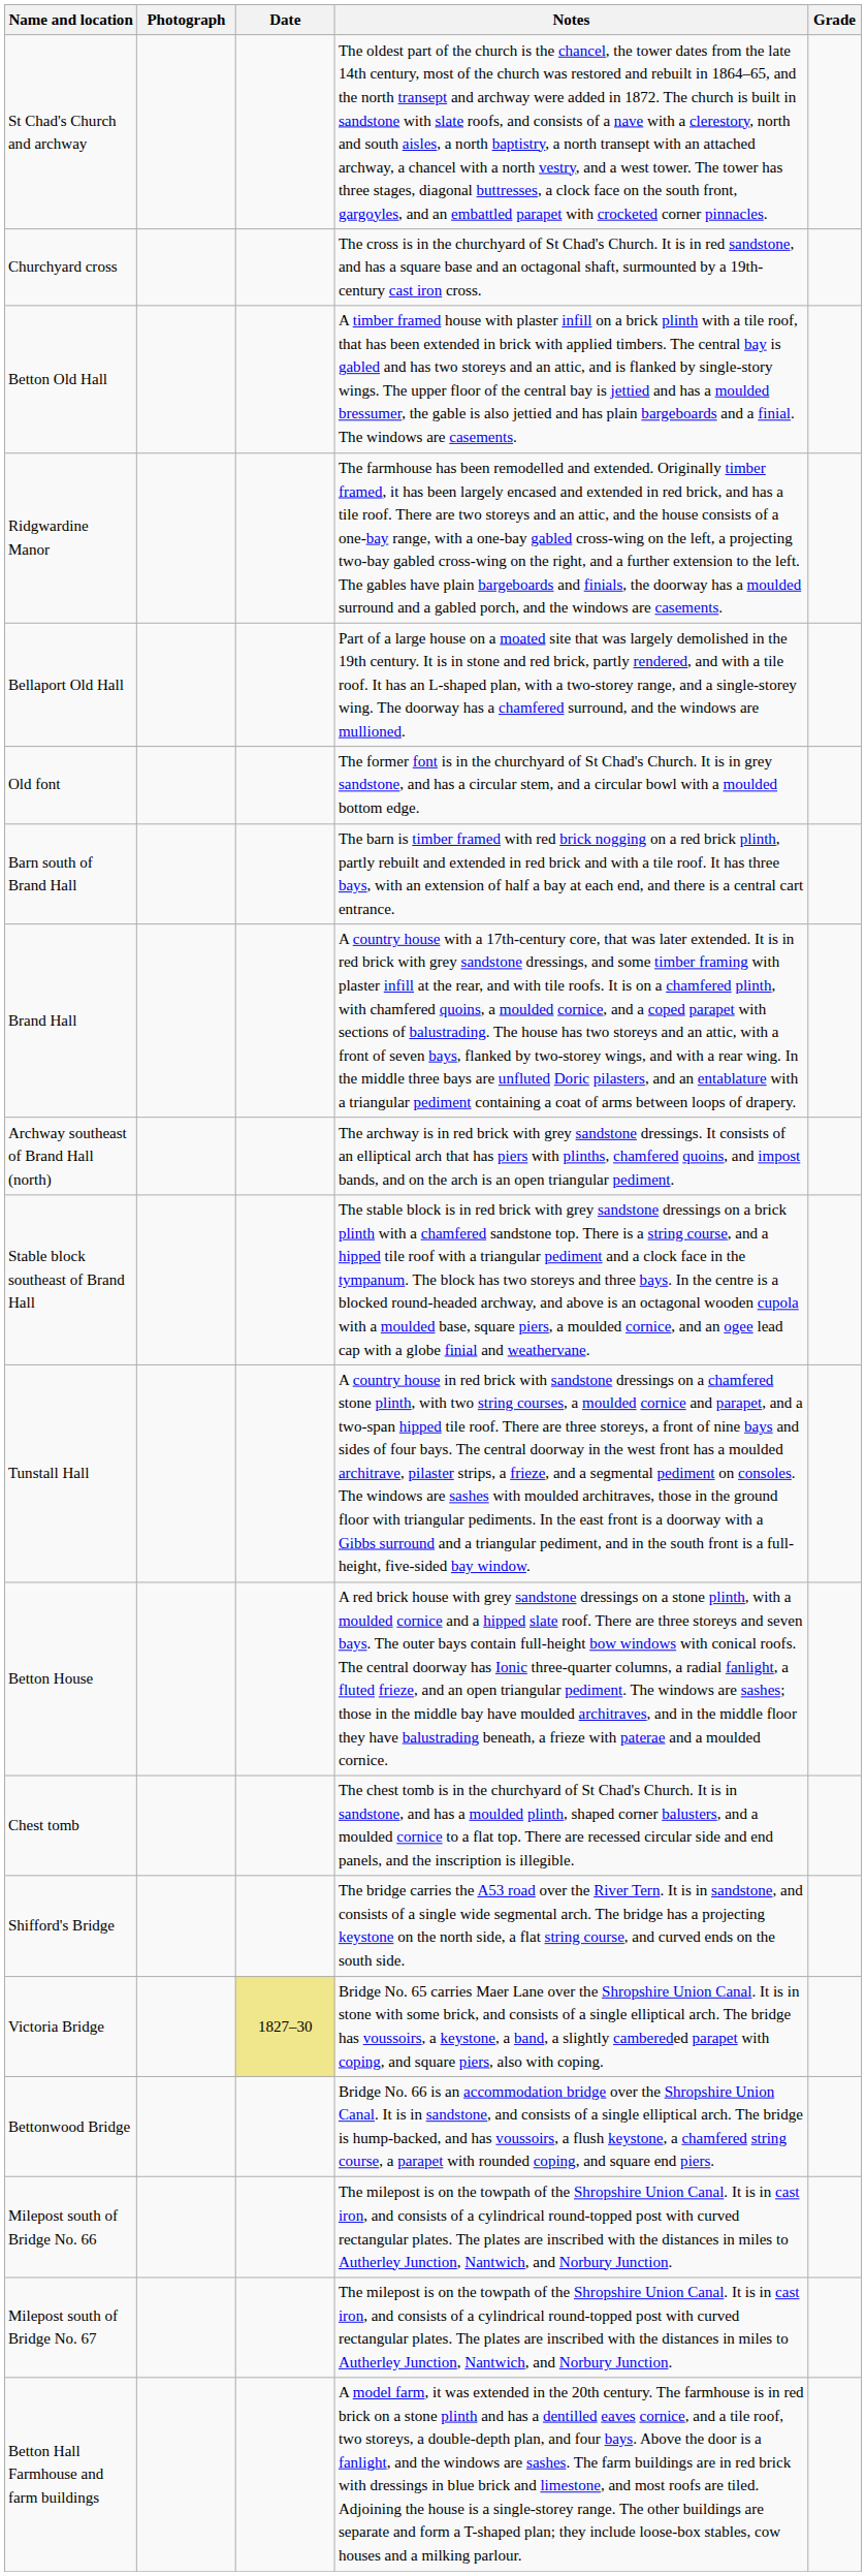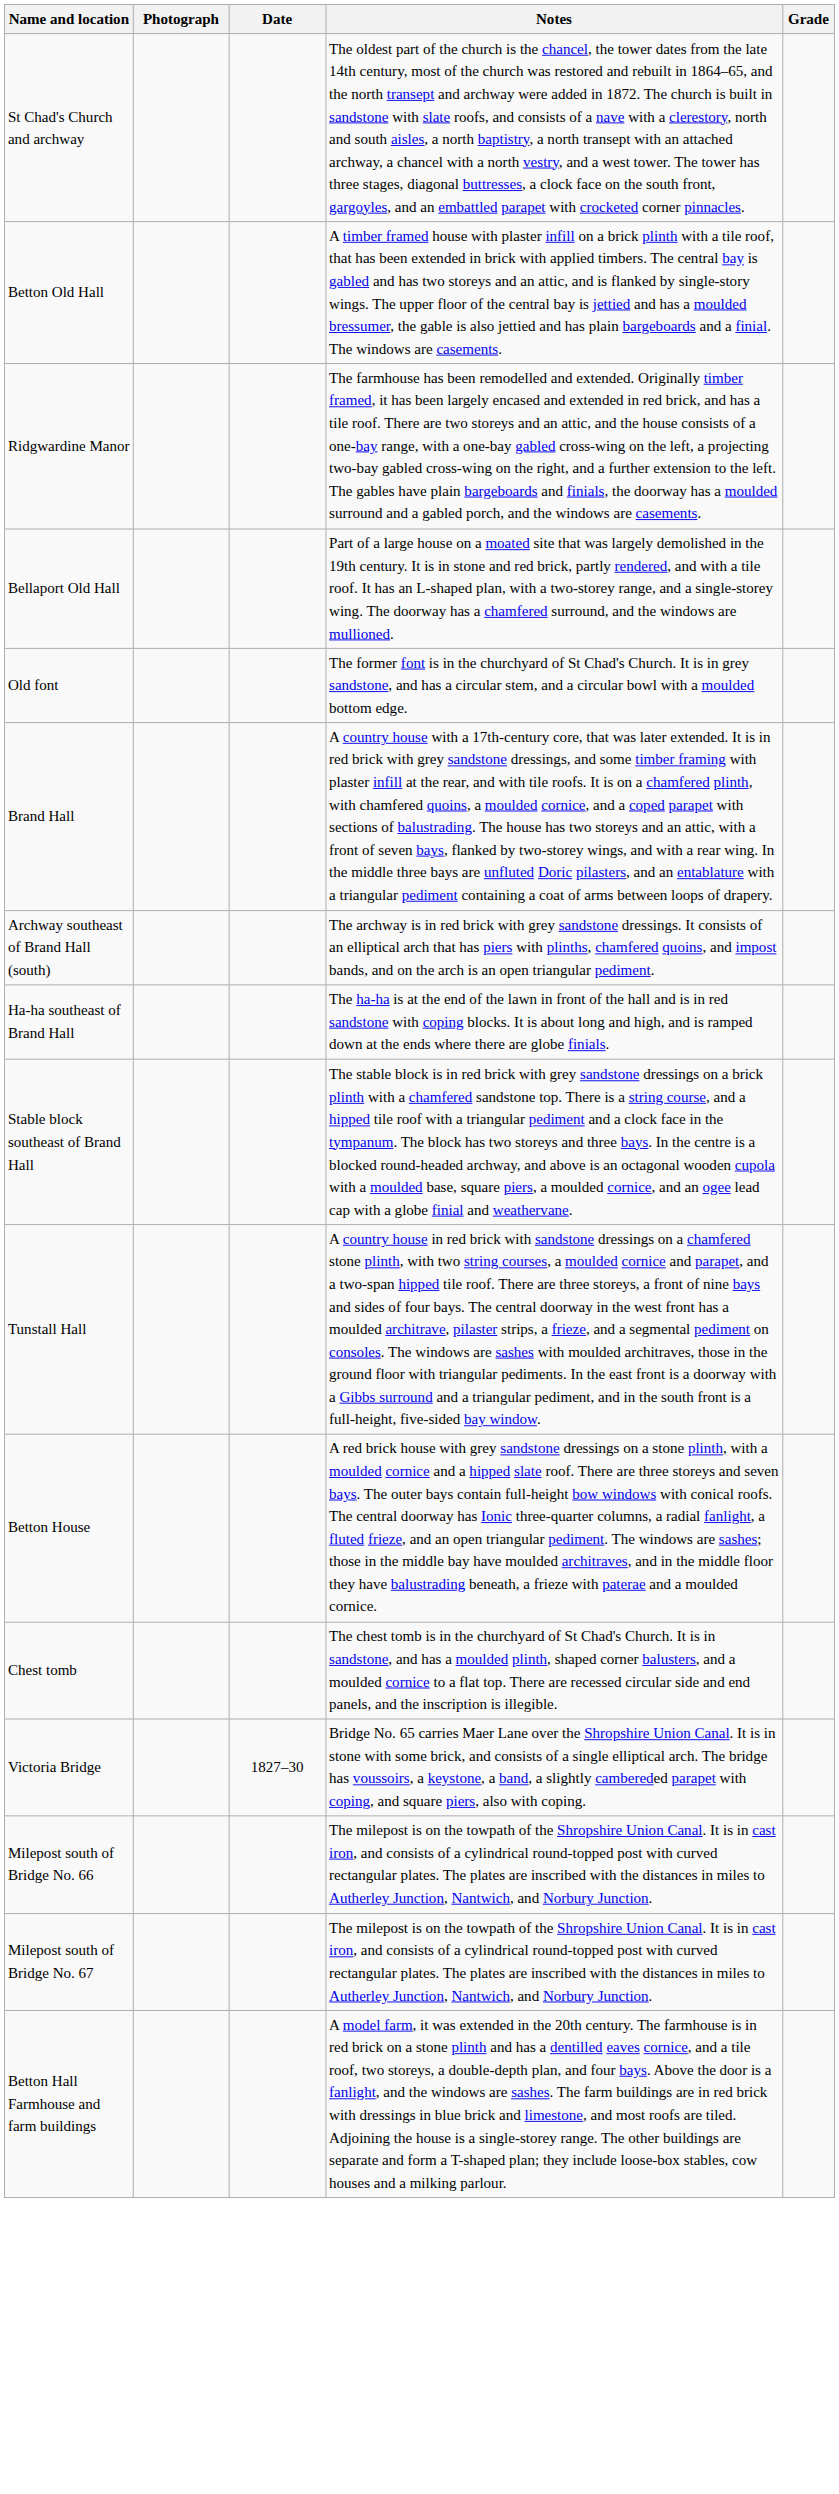 <table class="wikitable sortable plainrowheaders" style="width:100%; border:0; text-align:left; line-height:150%;">
 <tr>
 <th scope="col"  style="width:150px">Name and location</th>
 <th scope="col"  style="width:100px" class="unsortable">Photograph</th>
 <th scope="col"  style="width:120px">Date</th>
 <th scope="col"  style="width:650px" class="unsortable">Notes</th>
 <th scope="col"  style="width:50px">Grade</th>
 </tr>
 <tr>
 <td>St Chad's Church and archway<br><small></small></td>
 <td></td>
 <td align="center"></td>
 <td>The oldest part of the church is the <a href='#'>chancel</a>, the tower dates from the late 14th century, most of the church was restored and rebuilt in 1864–65, and the north <a href='#'>transept</a> and archway were added in 1872.  The church is built in <a href='#'>sandstone</a> with <a href='#'>slate</a> roofs, and consists of a <a href='#'>nave</a> with a <a href='#'>clerestory</a>, north and south <a href='#'>aisles</a>, a north <a href='#'>baptistry</a>, a north transept with an attached archway, a chancel with a north <a href='#'>vestry</a>, and a west tower.  The tower has three stages, diagonal <a href='#'>buttresses</a>, a clock face on the south front, <a href='#'>gargoyles</a>, and an <a href='#'>embattled</a> <a href='#'>parapet</a> with <a href='#'>crocketed</a> corner <a href='#'>pinnacles</a>.</td>
-<td align="center" ></td>
-</tr>
-<tr>
-<td>Churchyard cross<br><small></small></td>
-<td></td>
-<td align="center"></td>
-<td>The cross is in the churchyard of St Chad's Church.  It is in red <a href='#'>sandstone</a>, and has a square base and an octagonal shaft, surmounted by a 19th-century <a href='#'>cast iron</a> cross.</td>
 <td align="center" ></td>
 </tr>
 <tr>
 <td>Betton Old Hall<br><small></small></td>
 <td></td>
 <td align="center"></td>
 <td>A <a href='#'>timber framed</a> house with plaster <a href='#'>infill</a> on a brick <a href='#'>plinth</a> with a tile roof, that has been extended in brick with applied timbers.  The central <a href='#'>bay</a> is <a href='#'>gabled</a> and has two storeys and an attic, and is flanked by single-story wings.  The upper floor of the central bay is <a href='#'>jettied</a> and has a <a href='#'>moulded</a> <a href='#'>bressumer</a>, the gable is also jettied and has plain <a href='#'>bargeboards</a> and a <a href='#'>finial</a>.  The windows are <a href='#'>casements</a>.</td>
 <td align="center" ></td>
 </tr>
 <tr>
 <td>Ridgwardine Manor<br><small></small></td>
 <td></td>
 <td align="center"></td>
 <td>The farmhouse has been remodelled and extended.  Originally <a href='#'>timber framed</a>, it has been largely encased and extended in red brick, and has a tile roof.  There are two storeys and an attic, and the house consists of a one-<a href='#'>bay</a> range, with a one-bay <a href='#'>gabled</a> cross-wing on the left, a projecting two-bay gabled cross-wing on the right, and a further extension to the left.  The gables have plain <a href='#'>bargeboards</a> and <a href='#'>finials</a>, the doorway has a <a href='#'>moulded</a> surround and a gabled porch, and the windows are <a href='#'>casements</a>.</td>
 <td align="center" ></td>
 </tr>
 <tr>
 <td>Bellaport Old Hall<br><small></small></td>
 <td></td>
 <td align="center"></td>
 <td>Part of a large house on a <a href='#'>moated</a> site that was largely demolished in the 19th century.  It is in stone and red brick, partly <a href='#'>rendered</a>, and with a tile roof.  It has an L-shaped plan, with a two-storey range, and a single-storey wing.  The doorway has a <a href='#'>chamfered</a> surround, and the windows are <a href='#'>mullioned</a>.</td>
 <td align="center" ></td>
 </tr>
 <tr>
 <td>Old font<br><small></small></td>
 <td></td>
 <td align="center"></td>
 <td>The former <a href='#'>font</a> is in the churchyard of St Chad's Church.  It is in grey <a href='#'>sandstone</a>, and has a circular stem, and a circular bowl with a <a href='#'>moulded</a> bottom edge.</td>
 <td align="center" ></td>
 </tr>
 <tr>
-<td>Barn south of Brand Hall<br><small></small></td>
-<td></td>
-<td align="center"></td>
-<td>The barn is <a href='#'>timber framed</a> with red <a href='#'>brick nogging</a> on a red brick <a href='#'>plinth</a>, partly rebuilt and extended in red brick and with a tile roof.  It has three <a href='#'>bays</a>, with an extension of half a bay at each end, and there is a central cart entrance.</td>
-<td align="center" ></td>
-</tr>
-<tr>
 <td>Brand Hall<br><small></small></td>
 <td></td>
 <td align="center"></td>
 <td>A <a href='#'>country house</a> with a 17th-century core, that was later extended.  It is in red brick with grey <a href='#'>sandstone</a> dressings, and some <a href='#'>timber framing</a> with plaster <a href='#'>infill</a> at the rear, and with tile roofs.  It is on a <a href='#'>chamfered</a> <a href='#'>plinth</a>, with chamfered <a href='#'>quoins</a>, a <a href='#'>moulded</a> <a href='#'>cornice</a>, and a <a href='#'>coped</a> <a href='#'>parapet</a> with sections of <a href='#'>balustrading</a>.  The house has two storeys and an attic, with a front of seven <a href='#'>bays</a>, flanked by two-storey wings, and with a rear wing.  In the middle three bays are <a href='#'>unfluted</a> <a href='#'>Doric</a> <a href='#'>pilasters</a>, and an <a href='#'>entablature</a> with a triangular <a href='#'>pediment</a> containing a coat of arms between loops of drapery.</td>
 <td align="center" ></td>
 </tr>
 <tr>
-<td>Archway southeast of Brand Hall (north)<br><small></small></td>
+<td>Archway southeast of Brand Hall (south)<br><small></small></td>
 <td></td>
 <td align="center"></td>
 <td>The archway is in red brick with grey <a href='#'>sandstone</a> dressings.  It consists of an elliptical arch that has <a href='#'>piers</a> with <a href='#'>plinths</a>, <a href='#'>chamfered</a> <a href='#'>quoins</a>, and <a href='#'>impost</a> bands, and on the arch is an open triangular <a href='#'>pediment</a>.</td>
+<td align="center" ></td>
+</tr>
+<tr>
+<td>Ha-ha southeast of Brand Hall<br><small></small></td>
+<td></td>
+<td align="center"></td>
+<td>The <a href='#'>ha-ha</a> is at the end of the lawn in front of the hall and is in red <a href='#'>sandstone</a> with <a href='#'>coping</a> blocks.  It is about  long and  high, and is ramped down at the ends where there are globe <a href='#'>finials</a>.</td>
 <td align="center" ></td>
 </tr>
 <tr>
 <td>Stable block southeast of Brand Hall<br><small></small></td>
 <td></td>
 <td align="center"></td>
 <td>The stable block is in red brick with grey <a href='#'>sandstone</a> dressings on a brick <a href='#'>plinth</a> with a <a href='#'>chamfered</a> sandstone top.  There is a <a href='#'>string course</a>, and a <a href='#'>hipped</a> tile roof with a triangular <a href='#'>pediment</a> and a clock face in the <a href='#'>tympanum</a>.  The block has two storeys and three <a href='#'>bays</a>.  In the centre is a blocked round-headed archway, and above is an octagonal wooden <a href='#'>cupola</a> with a <a href='#'>moulded</a> base, square <a href='#'>piers</a>, a moulded <a href='#'>cornice</a>, and an <a href='#'>ogee</a> lead cap with a globe <a href='#'>finial</a> and <a href='#'>weathervane</a>.</td>
 <td align="center" ></td>
 </tr>
 <tr>
 <td>Tunstall Hall<br><small></small></td>
 <td></td>
 <td align="center"></td>
 <td>A <a href='#'>country house</a> in red brick with <a href='#'>sandstone</a> dressings on a <a href='#'>chamfered</a> stone <a href='#'>plinth</a>, with two <a href='#'>string courses</a>, a <a href='#'>moulded</a> <a href='#'>cornice</a> and <a href='#'>parapet</a>, and a two-span <a href='#'>hipped</a> tile roof.  There are three storeys, a front of nine <a href='#'>bays</a> and sides of four bays.  The central doorway in the west front has a moulded <a href='#'>architrave</a>, <a href='#'>pilaster</a> strips, a <a href='#'>frieze</a>, and a segmental <a href='#'>pediment</a> on <a href='#'>consoles</a>.  The windows are <a href='#'>sashes</a> with moulded architraves, those in the ground floor with triangular pediments.  In the east front is a doorway with a <a href='#'>Gibbs surround</a> and a triangular pediment, and in the south front is a full-height, five-sided <a href='#'>bay window</a>.</td>
 <td align="center" ></td>
 </tr>
 <tr>
 <td>Betton House<br><small></small></td>
 <td></td>
 <td align="center"></td>
 <td>A red brick house with grey <a href='#'>sandstone</a> dressings on a stone <a href='#'>plinth</a>, with a <a href='#'>moulded</a> <a href='#'>cornice</a> and a <a href='#'>hipped</a> <a href='#'>slate</a> roof.  There are three storeys and seven <a href='#'>bays</a>.  The outer bays contain full-height <a href='#'>bow windows</a> with conical roofs.  The central doorway has <a href='#'>Ionic</a> three-quarter columns, a radial <a href='#'>fanlight</a>, a <a href='#'>fluted</a> <a href='#'>frieze</a>, and an open triangular <a href='#'>pediment</a>.  The windows are <a href='#'>sashes</a>; those in the middle bay have moulded <a href='#'>architraves</a>, and in the middle floor they have <a href='#'>balustrading</a> beneath, a frieze with <a href='#'>paterae</a> and a moulded cornice.</td>
 <td align="center" ></td>
 </tr>
 <tr>
 <td>Chest tomb<br><small></small></td>
 <td></td>
 <td align="center"></td>
 <td>The chest tomb is in the churchyard of St Chad's Church.  It is in <a href='#'>sandstone</a>, and has a <a href='#'>moulded</a> <a href='#'>plinth</a>, shaped corner <a href='#'>balusters</a>, and a moulded <a href='#'>cornice</a> to a flat top. There are recessed circular side and end panels, and the inscription is illegible.</td>
 <td align="center" ></td>
 </tr>
 <tr>
-<td>Shifford's Bridge<br><small></small></td>
-<td></td>
-<td align="center"></td>
-<td>The bridge carries the <a href='#'>A53 road</a> over the <a href='#'>River Tern</a>.  It is in <a href='#'>sandstone</a>, and consists of a single wide segmental arch.  The bridge has a projecting <a href='#'>keystone</a> on the north side, a flat <a href='#'>string course</a>, and curved ends on the south side.</td>
-<td align="center" ></td>
-</tr>
-<tr>
 <td>Victoria Bridge<br><small></small></td>
 <td></td>
-<td align="center" style="background: khaki;">1827–30</td>
+<td align="center">1827–30</td>
 <td>Bridge No. 65 carries Maer Lane over the <a href='#'>Shropshire Union Canal</a>.  It is in stone with some brick, and consists of a single elliptical arch.  The bridge has <a href='#'>voussoirs</a>, a <a href='#'>keystone</a>, a <a href='#'>band</a>, a slightly <a href='#'>cambered</a>ed <a href='#'>parapet</a> with <a href='#'>coping</a>, and square <a href='#'>piers</a>, also with coping.</td>
-<td align="center" ></td>
-</tr>
-<tr>
-<td>Bettonwood Bridge<br><small></small></td>
-<td></td>
-<td align="center"></td>
-<td>Bridge No. 66 is an <a href='#'>accommodation bridge</a> over the <a href='#'>Shropshire Union Canal</a>.  It is in <a href='#'>sandstone</a>, and consists of a single elliptical arch.  The bridge is hump-backed, and has <a href='#'>voussoirs</a>, a flush <a href='#'>keystone</a>, a <a href='#'>chamfered</a> <a href='#'>string course</a>, a <a href='#'>parapet</a> with rounded <a href='#'>coping</a>, and square end <a href='#'>piers</a>.</td>
 <td align="center" ></td>
 </tr>
 <tr>
 <td>Milepost south of Bridge No. 66<br><small></small></td>
 <td></td>
 <td align="center"></td>
 <td>The milepost is on the towpath of the <a href='#'>Shropshire Union Canal</a>.  It is in <a href='#'>cast iron</a>, and consists of a cylindrical round-topped post with curved rectangular plates.  The plates are inscribed with the distances in miles to <a href='#'>Autherley Junction</a>, <a href='#'>Nantwich</a>, and <a href='#'>Norbury Junction</a>.</td>
 <td align="center" ></td>
 </tr>
 <tr>
 <td>Milepost south of Bridge No. 67<br><small></small></td>
 <td></td>
 <td align="center"></td>
 <td>The milepost is on the towpath of the <a href='#'>Shropshire Union Canal</a>.  It is in <a href='#'>cast iron</a>, and consists of a cylindrical round-topped post with curved rectangular plates.  The plates are inscribed with the distances in miles to <a href='#'>Autherley Junction</a>, <a href='#'>Nantwich</a>, and <a href='#'>Norbury Junction</a>.</td>
 <td align="center" ></td>
 </tr>
 <tr>
 <td>Betton Hall Farmhouse and farm buildings<br><small></small></td>
 <td></td>
 <td align="center"></td>
 <td>A <a href='#'>model farm</a>, it was extended in the 20th century.  The farmhouse is in red brick on a stone <a href='#'>plinth</a> and has a <a href='#'>dentilled</a> <a href='#'>eaves</a> <a href='#'>cornice</a>, and a tile roof, two storeys, a double-depth plan, and four <a href='#'>bays</a>.  Above the door is a <a href='#'>fanlight</a>, and the windows are <a href='#'>sashes</a>.  The farm buildings are in red brick with dressings in blue brick and <a href='#'>limestone</a>, and most roofs are tiled.  Adjoining the house is a single-storey range.  The other buildings are separate and form a T-shaped plan; they include loose-box stables, cow houses and a milking parlour.</td>
 <td align="center" ></td>
 </tr>
 <tr>
 </tr>
 </table>
